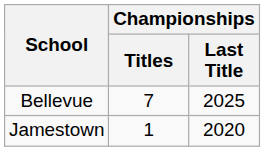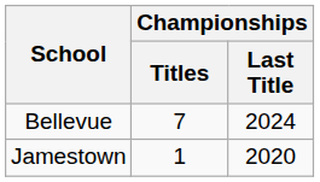 <table class="wikitable sortable" style="text-align:center">
 <tr>
 <th rowspan=2>School</th>
 <th colspan=2>Championships</th>
 </tr>
 <tr>
 <th>Titles</th>
 <th>Last<br>Title</th>
 </tr>
 <tr>
 <td>Bellevue</td>
 <td>7</td>
-<td>2025</td>
+<td>2024</td>
 </tr>
 <tr>
 <td>Jamestown</td>
 <td>1</td>
 <td>2020</td>
 </tr>
 </table>
